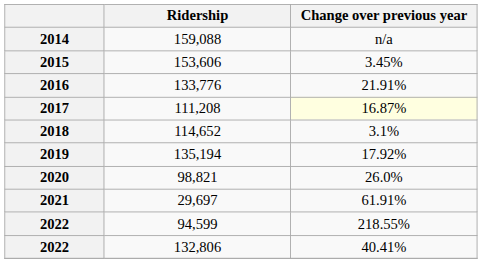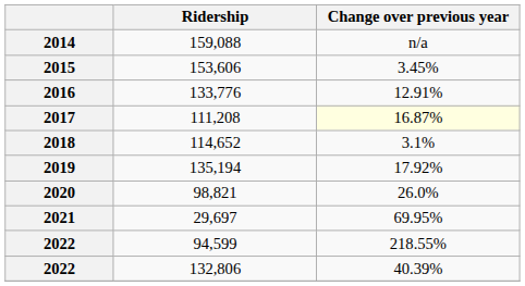 <table class="wikitable"  style="text-align:center; width:520px; margin:auto;">
 <tr>
 <th style="width:50px"></th>
 <th style="width:100px">Ridership</th>
 <th style="width:100px">Change over previous year</th>
 </tr>
 <tr>
 <th>2014</th>
 <td>159,088</td>
 <td>n/a</td>
 </tr>
 <tr>
 <th>2015</th>
 <td>153,606</td>
 <td>3.45%</td>
 </tr>
 <tr>
 <th>2016</th>
 <td>133,776</td>
-<td>21.91%</td>
+<td>12.91%</td>
 </tr>
 <tr>
 <th>2017</th>
 <td>111,208</td>
 <td style="background: lightyellow;">16.87%</td>
 </tr>
 <tr>
 <th>2018</th>
 <td>114,652</td>
 <td>3.1%</td>
 </tr>
 <tr>
 <th>2019</th>
 <td>135,194</td>
 <td>17.92%</td>
 </tr>
 <tr>
 <th>2020</th>
 <td>98,821</td>
 <td>26.0%</td>
 </tr>
 <tr>
 <th>2021</th>
 <td>29,697</td>
-<td>61.91%</td>
+<td>69.95%</td>
 </tr>
 <tr>
 <th>2022</th>
 <td>94,599</td>
 <td>218.55%</td>
 </tr>
 <tr>
 <th>2022</th>
 <td>132,806</td>
-<td>40.41%</td>
+<td>40.39%</td>
 </tr>
 <tr>
 </tr>
 </table>
